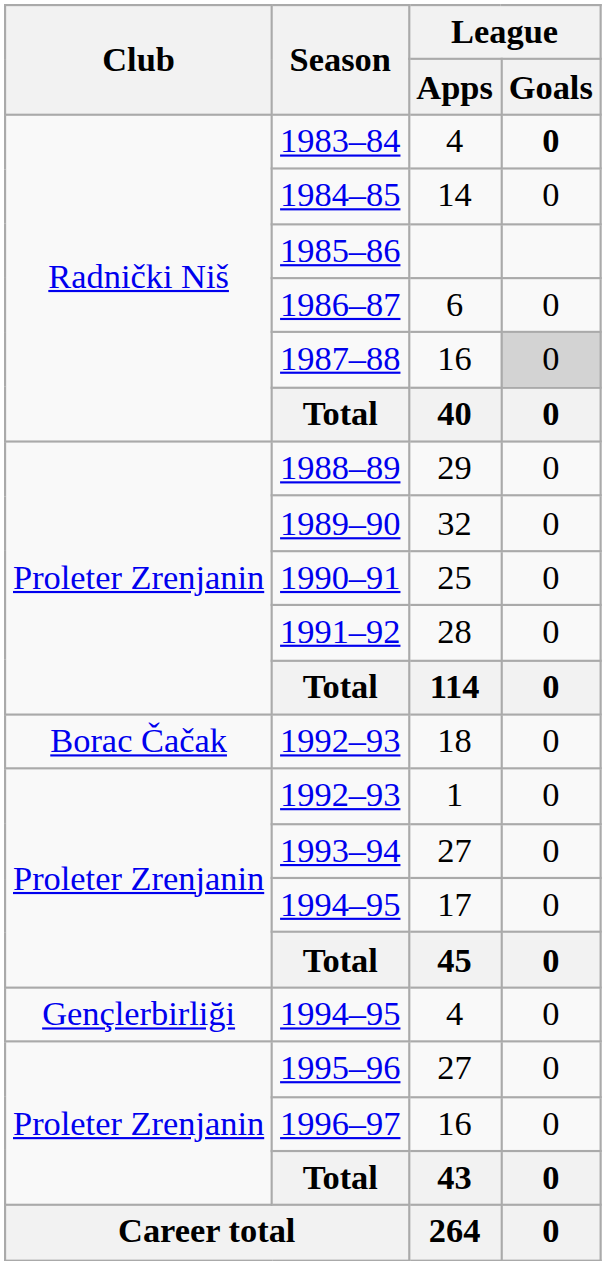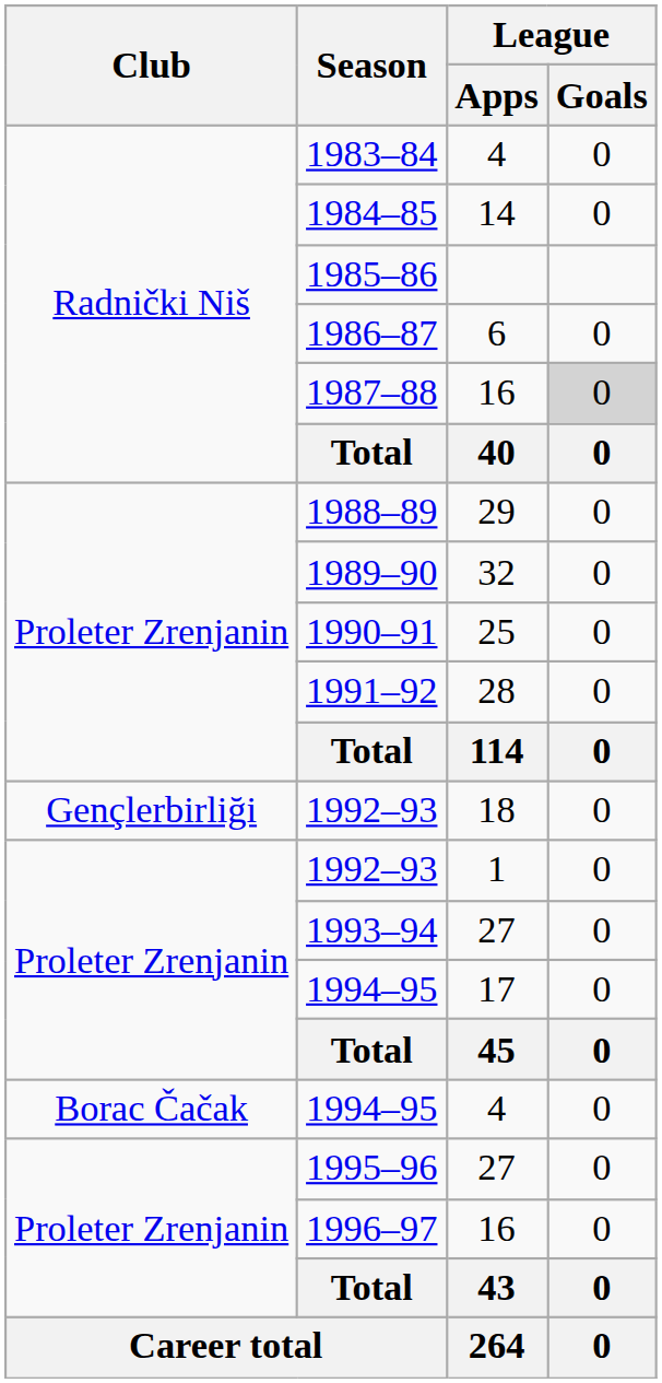 <table class="wikitable" style="text-align:center">
 <tr>
 <th rowspan="2">Club</th>
 <th rowspan="2">Season</th>
 <th colspan="2">League</th>
 </tr>
 <tr>
 <th>Apps</th>
 <th>Goals</th>
 </tr>
 <tr>
 <td rowspan="6"><a href='#'>Radnički Niš</a></td>
 <td><a href='#'>1983–84</a></td>
 <td>4</td>
-<td><strong>0</strong></td>
+<td>0</td>
 </tr>
 <tr>
 <td><a href='#'>1984–85</a></td>
 <td>14</td>
 <td>0</td>
 </tr>
 <tr>
 <td><a href='#'>1985–86</a></td>
 <td></td>
 <td></td>
 </tr>
 <tr>
 <td><a href='#'>1986–87</a></td>
 <td>6</td>
 <td>0</td>
 </tr>
 <tr>
 <td><a href='#'>1987–88</a></td>
 <td>16</td>
 <td style="background: lightgrey;">0</td>
 </tr>
 <tr>
 <th>Total</th>
 <th>40</th>
 <th>0</th>
 </tr>
 <tr>
 <td rowspan="5"><a href='#'>Proleter Zrenjanin</a></td>
 <td><a href='#'>1988–89</a></td>
 <td>29</td>
 <td>0</td>
 </tr>
 <tr>
 <td><a href='#'>1989–90</a></td>
 <td>32</td>
 <td>0</td>
 </tr>
 <tr>
 <td><a href='#'>1990–91</a></td>
 <td>25</td>
 <td>0</td>
 </tr>
 <tr>
 <td><a href='#'>1991–92</a></td>
 <td>28</td>
 <td>0</td>
 </tr>
 <tr>
 <th>Total</th>
 <th>114</th>
 <th>0</th>
 </tr>
 <tr>
-<td><a href='#'>Borac Čačak</a></td>
+<td><a href='#'>Gençlerbirliği</a></td>
 <td><a href='#'>1992–93</a></td>
 <td>18</td>
 <td>0</td>
 </tr>
 <tr>
 <td rowspan="4"><a href='#'>Proleter Zrenjanin</a></td>
 <td><a href='#'>1992–93</a></td>
 <td>1</td>
 <td>0</td>
 </tr>
 <tr>
 <td><a href='#'>1993–94</a></td>
 <td>27</td>
 <td>0</td>
 </tr>
 <tr>
 <td><a href='#'>1994–95</a></td>
 <td>17</td>
 <td>0</td>
 </tr>
 <tr>
 <th>Total</th>
 <th>45</th>
 <th>0</th>
 </tr>
 <tr>
-<td><a href='#'>Gençlerbirliği</a></td>
+<td><a href='#'>Borac Čačak</a></td>
 <td><a href='#'>1994–95</a></td>
 <td>4</td>
 <td>0</td>
 </tr>
 <tr>
 <td rowspan="3"><a href='#'>Proleter Zrenjanin</a></td>
 <td><a href='#'>1995–96</a></td>
 <td>27</td>
 <td>0</td>
 </tr>
 <tr>
 <td><a href='#'>1996–97</a></td>
 <td>16</td>
 <td>0</td>
 </tr>
 <tr>
 <th>Total</th>
 <th>43</th>
 <th>0</th>
 </tr>
 <tr>
 <th colspan="2">Career total</th>
 <th>264</th>
 <th>0</th>
 </tr>
 </table>
